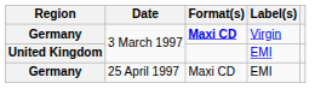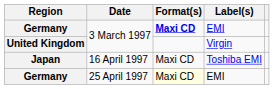 <table class="wikitable plainrowheaders">
 <tr>
 <th scope="col">Region</th>
 <th scope="col">Date</th>
 <th scope="col">Format(s)</th>
 <th scope="col">Label(s)</th>
 <th scope="col"></th>
 </tr>
 <tr>
 <th scope="row">Germany</th>
 <td rowspan="2">3 March 1997</td>
 <td><strong><a href='#'>Maxi CD</a></strong></td>
-<td><a href='#'>Virgin</a></td>
+<td><a href='#'>EMI</a></td>
 <td></td>
 </tr>
 <tr>
 <th scope="row">United Kingdom</th>
 <td></td>
-<td><a href='#'>EMI</a></td>
+<td><a href='#'>Virgin</a></td>
+<td></td>
+</tr>
+<tr>
+<th scope="row">Japan</th>
+<td>16 April 1997</td>
+<td>Maxi CD</td>
+<td><a href='#'>Toshiba EMI</a></td>
 <td></td>
 </tr>
 <tr>
 <th scope="row">Germany</th>
 <td>25 April 1997</td>
-<td>Maxi CD </td>
+<td style="background: lightyellow;">Maxi CD </td>
 <td>EMI</td>
 <td></td>
 </tr>
 </table>
